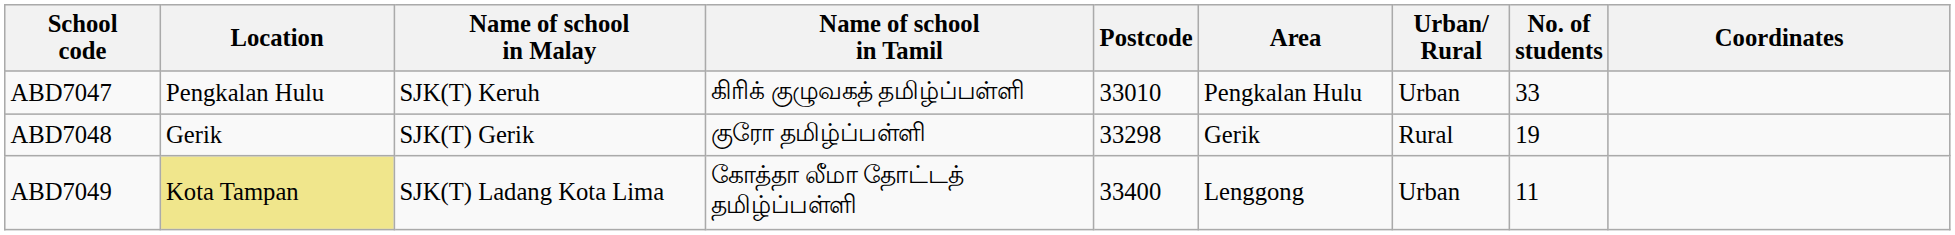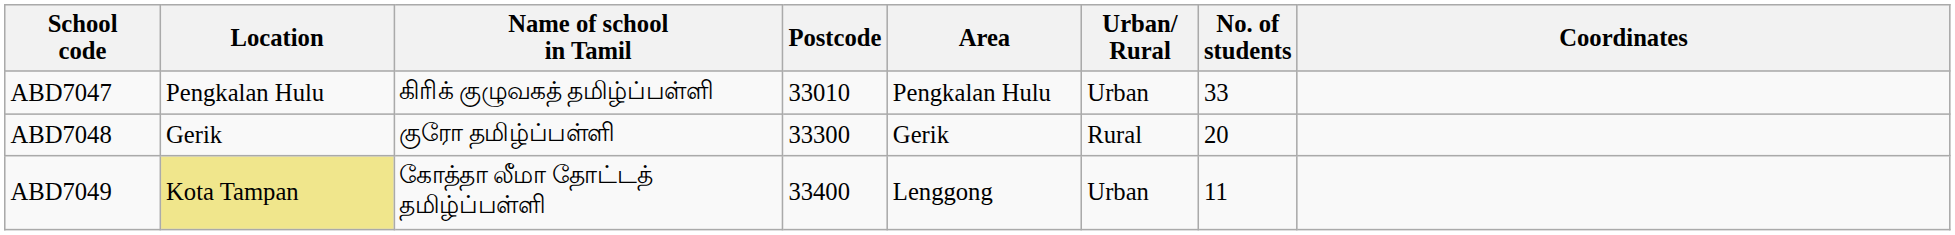 <table class="wikitable sortable" style="width:100%">
 <tr>
 <th style="width:8%">School<br>code</th>
 <th style="width:12%">Location</th>
-<th style="width:16%">Name of school<br>in Malay</th>
 <th style="width:20%">Name of school<br>in Tamil</th>
 <th style="width:5%">Postcode</th>
 <th style="width:10%">Area</th>
 <th style="width:6%">Urban/<br>Rural</th>
 <th style="width:5%">No. of<br>students</th>
 <th style="width:18% white-space: nowrap;">Coordinates</th>
 </tr>
 <tr>
 <td>ABD7047</td>
 <td>Pengkalan Hulu</td>
-<td>SJK(T) Keruh</td>
 <td>கிரிக் குழுவகத் தமிழ்ப்பள்ளி</td>
 <td>33010</td>
 <td>Pengkalan Hulu</td>
 <td>Urban</td>
 <td>33</td>
 <td style="white-space:nowrap;"></td>
 </tr>
 <tr>
 <td>ABD7048</td>
 <td>Gerik</td>
-<td>SJK(T) Gerik</td>
 <td>குரோ தமிழ்ப்பள்ளி</td>
-<td>33298</td>
+<td>33300</td>
 <td>Gerik</td>
 <td>Rural</td>
-<td>19</td>
+<td>20</td>
 <td style="white-space:nowrap;"></td>
 </tr>
 <tr>
 <td>ABD7049</td>
 <td style="background: khaki;">Kota Tampan</td>
-<td>SJK(T) Ladang Kota Lima</td>
 <td>கோத்தா லீமா தோட்டத் தமிழ்ப்பள்ளி</td>
 <td>33400</td>
 <td>Lenggong</td>
 <td>Urban</td>
 <td>11</td>
 <td style="white-space:nowrap;"></td>
 </tr>
 </table>
